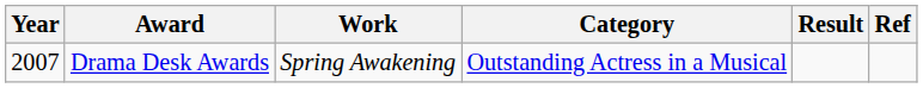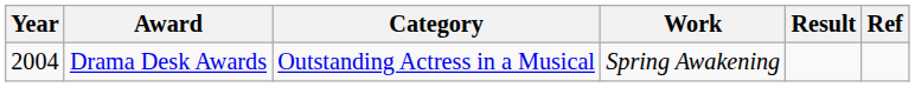 <table class="wikitable">
 <tr>
 <th>Year</th>
 <th>Award</th>
+<th>Category</th>
 <th>Work</th>
-<th>Category</th>
 <th>Result</th>
 <th>Ref</th>
 </tr>
 <tr>
-<td>2007</td>
+<td>2004</td>
 <td><a href='#'>Drama Desk Awards</a></td>
+<td><a href='#'>Outstanding Actress in a Musical</a></td>
 <td><em>Spring Awakening</em></td>
-<td><a href='#'>Outstanding Actress in a Musical</a></td>
 <td></td>
 <td></td>
 </tr>
 </table>
